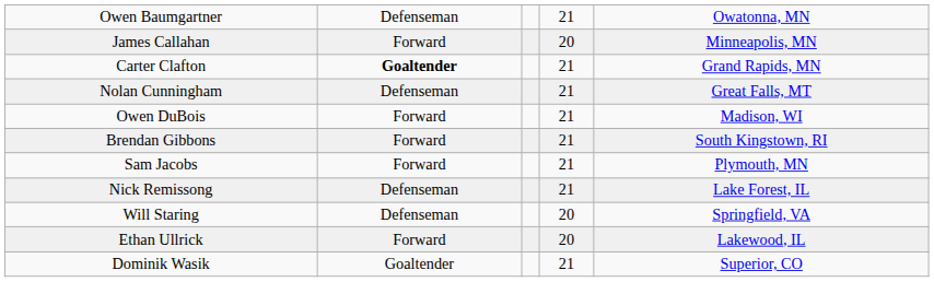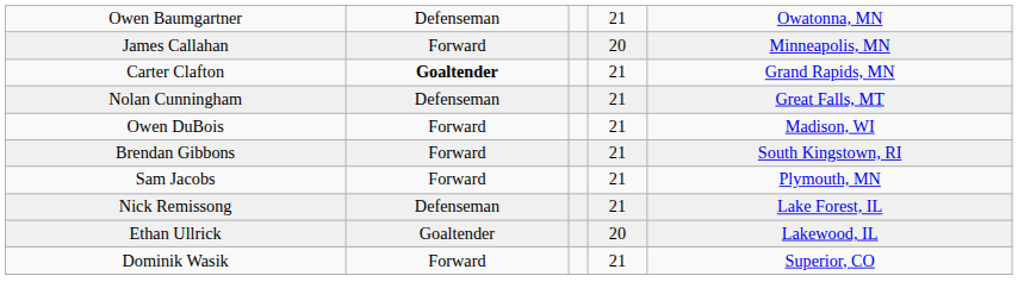 <table class="wikitable" width="60%">
 <tr align="center" bgcolor="">
 <td>Owen Baumgartner</td>
 <td>Defenseman</td>
 <td></td>
 <td>21</td>
 <td><a href='#'>Owatonna, MN</a></td>
 </tr>
 <tr align="center" bgcolor="f0f0f0">
 <td>James Callahan</td>
 <td>Forward</td>
 <td></td>
 <td>20</td>
 <td><a href='#'>Minneapolis, MN</a></td>
 </tr>
 <tr align="center" bgcolor="">
 <td>Carter Clafton</td>
 <td><strong>Goaltender</strong></td>
 <td></td>
 <td>21</td>
 <td><a href='#'>Grand Rapids, MN</a></td>
 </tr>
 <tr align="center" bgcolor="f0f0f0">
 <td>Nolan Cunningham</td>
 <td>Defenseman</td>
 <td></td>
 <td>21</td>
 <td><a href='#'>Great Falls, MT</a></td>
 </tr>
 <tr align="center" bgcolor="">
 <td>Owen DuBois</td>
 <td>Forward</td>
 <td></td>
 <td>21</td>
 <td><a href='#'>Madison, WI</a></td>
 </tr>
 <tr align="center" bgcolor="f0f0f0">
 <td>Brendan Gibbons</td>
 <td>Forward</td>
 <td></td>
 <td>21</td>
 <td><a href='#'>South Kingstown, RI</a></td>
 </tr>
 <tr align="center" bgcolor="">
 <td>Sam Jacobs</td>
 <td>Forward</td>
 <td></td>
 <td>21</td>
 <td><a href='#'>Plymouth, MN</a></td>
 </tr>
 <tr align="center" bgcolor="f0f0f0">
 <td>Nick Remissong</td>
 <td>Defenseman</td>
 <td></td>
 <td>21</td>
 <td><a href='#'>Lake Forest, IL</a></td>
 </tr>
-<tr align="center" bgcolor="">
-<td>Will Staring</td>
-<td>Defenseman</td>
-<td></td>
-<td>20</td>
-<td><a href='#'>Springfield, VA</a></td>
-</tr>
 <tr align="center" bgcolor="f0f0f0">
 <td>Ethan Ullrick</td>
-<td>Forward</td>
+<td>Goaltender</td>
 <td></td>
 <td>20</td>
 <td><a href='#'>Lakewood, IL</a></td>
 </tr>
 <tr align="center" bgcolor="">
 <td>Dominik Wasik</td>
-<td>Goaltender</td>
+<td>Forward</td>
 <td></td>
 <td>21</td>
 <td><a href='#'>Superior, CO</a></td>
 </tr>
 </table>
